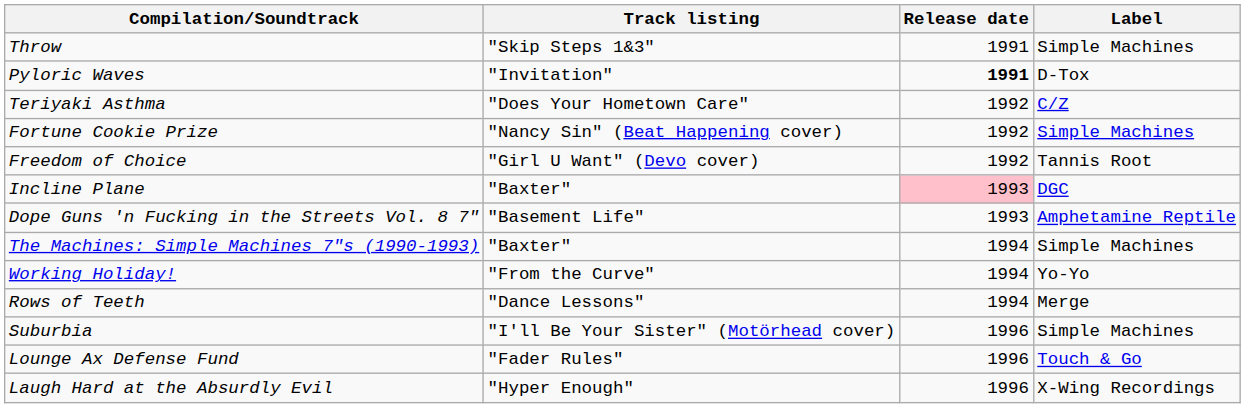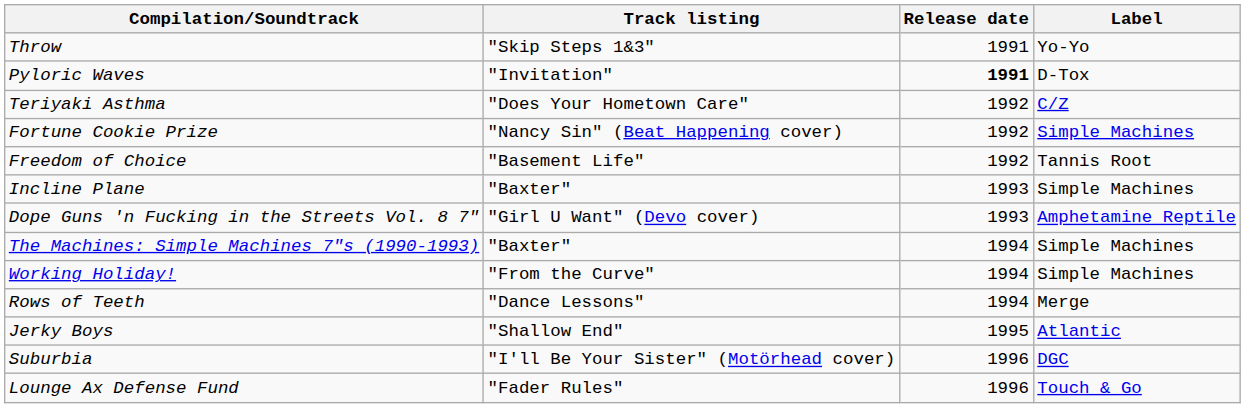 <table class="wikitable">
 <tr>
 <th scope="col">Compilation/Soundtrack</th>
 <th scope="col">Track listing</th>
 <th scope="col">Release date</th>
 <th scope="col">Label</th>
 </tr>
 <tr>
 <td><em>Throw</em></td>
 <td>"Skip Steps 1&3"</td>
 <td align="right">1991</td>
-<td>Simple Machines</td>
+<td>Yo-Yo</td>
 </tr>
 <tr>
 <td><em>Pyloric Waves</em></td>
 <td>"Invitation"</td>
 <td align="right"><strong>1991</strong></td>
 <td>D-Tox</td>
 </tr>
 <tr>
 <td><em>Teriyaki Asthma</em></td>
 <td>"Does Your Hometown Care"</td>
 <td align="right">1992</td>
 <td><a href='#'>C/Z</a></td>
 </tr>
 <tr>
 <td><em>Fortune Cookie Prize</em></td>
 <td>"Nancy Sin" (<a href='#'>Beat Happening</a> cover)</td>
 <td align="right">1992</td>
 <td><a href='#'>Simple Machines</a></td>
 </tr>
 <tr>
 <td><em>Freedom of Choice</em></td>
-<td>"Girl U Want" (<a href='#'>Devo</a> cover)</td>
+<td>"Basement Life"</td>
 <td align="right">1992</td>
 <td>Tannis Root</td>
 </tr>
 <tr>
 <td><em>Incline Plane</em></td>
 <td>"Baxter"</td>
-<td align="right" style="background: pink;">1993</td>
-<td><a href='#'>DGC</a></td>
+<td align="right">1993</td>
+<td>Simple Machines</td>
 </tr>
 <tr>
 <td><em>Dope Guns 'n Fucking in the Streets Vol. 8 7"</em></td>
-<td>"Basement Life"</td>
+<td>"Girl U Want" (<a href='#'>Devo</a> cover)</td>
 <td align="right">1993</td>
 <td><a href='#'>Amphetamine Reptile</a></td>
 </tr>
 <tr>
 <td><em><a href='#'>The Machines: Simple Machines 7"s (1990-1993)</a></em></td>
 <td>"Baxter"</td>
 <td align="right">1994</td>
 <td>Simple Machines</td>
 </tr>
 <tr>
 <td><em><a href='#'>Working Holiday!</a></em></td>
 <td>"From the Curve"</td>
 <td align="right">1994</td>
-<td>Yo-Yo</td>
+<td>Simple Machines</td>
 </tr>
 <tr>
 <td><em>Rows of Teeth</em></td>
 <td>"Dance Lessons"</td>
 <td align="right">1994</td>
 <td>Merge</td>
 </tr>
 <tr>
+<td><em>Jerky Boys</em></td>
+<td>"Shallow End"</td>
+<td align="right">1995</td>
+<td><a href='#'>Atlantic</a></td>
+</tr>
+<tr>
 <td><em>Suburbia</em></td>
 <td>"I'll Be Your Sister" (<a href='#'>Motörhead</a> cover)</td>
 <td align="right">1996</td>
-<td>Simple Machines</td>
+<td><a href='#'>DGC</a></td>
 </tr>
 <tr>
 <td><em>Lounge Ax Defense Fund</em></td>
 <td>"Fader Rules"</td>
 <td align="right">1996</td>
 <td><a href='#'>Touch & Go</a></td>
 </tr>
-<tr>
-<td><em>Laugh Hard at the Absurdly Evil</em></td>
-<td>"Hyper Enough"</td>
-<td align="right">1996</td>
-<td>X-Wing Recordings</td>
-</tr>
 </table>
